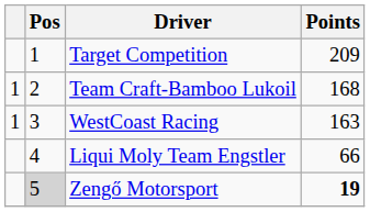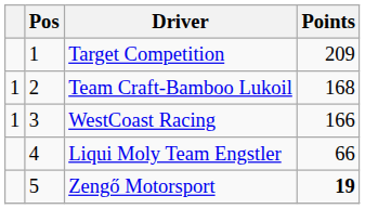 <table class="wikitable" style="font-size: 95%;">
 <tr>
 <th></th>
 <th>Pos</th>
 <th>Driver</th>
 <th>Points</th>
 </tr>
 <tr>
 <td align="left"></td>
 <td>1</td>
 <td> <a href='#'>Target Competition</a></td>
 <td align="right">209</td>
 </tr>
 <tr>
 <td align="left"> 1</td>
 <td>2</td>
 <td> <a href='#'>Team Craft-Bamboo Lukoil</a></td>
 <td align="right">168</td>
 </tr>
 <tr>
 <td align="left"> 1</td>
 <td>3</td>
 <td> <a href='#'>WestCoast Racing</a></td>
-<td align="right">163</td>
+<td align="right">166</td>
 </tr>
 <tr>
 <td align="left"></td>
 <td>4</td>
 <td> <a href='#'>Liqui Moly Team Engstler</a></td>
 <td align="right">66</td>
 </tr>
 <tr>
 <td align="left"></td>
-<td style="background: lightgrey;">5</td>
+<td>5</td>
 <td> <a href='#'>Zengő Motorsport</a></td>
 <td align="right"><strong>19</strong></td>
 </tr>
 <tr>
 </tr>
 </table>
